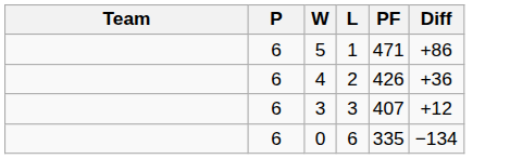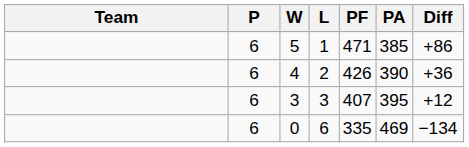 <table class=wikitable style="text-align:center">
 <tr>
 <th width=200>Team</th>
 <th width=40>P</th>
 <th width=20>W</th>
 <th width=20>L</th>
 <th width=20>PF</th>
+<th width=20>PA</th>
 <th width=40>Diff</th>
 </tr>
 <tr>
 <td style="text-align:left"></td>
 <td>6</td>
 <td>5</td>
 <td>1</td>
 <td>471</td>
+<td>385</td>
 <td>+86</td>
 </tr>
 <tr>
 <td style="text-align:left"></td>
 <td>6</td>
 <td>4</td>
 <td>2</td>
 <td>426</td>
+<td>390</td>
 <td>+36</td>
 </tr>
 <tr>
 <td style="text-align:left"></td>
 <td>6</td>
 <td>3</td>
 <td>3</td>
 <td>407</td>
+<td>395</td>
 <td>+12</td>
 </tr>
 <tr>
 <td style="text-align:left"></td>
 <td>6</td>
 <td>0</td>
 <td>6</td>
 <td>335</td>
+<td>469</td>
 <td>−134</td>
 </tr>
 </table>
